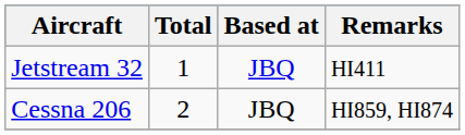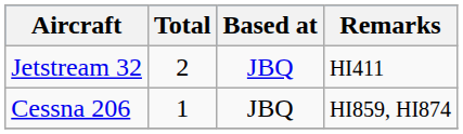 <table class="wikitable sortable">
 <tr bgcolor=steelblue>
 <th>Aircraft</th>
 <th>Total</th>
 <th>Based at</th>
 <th>Remarks</th>
 </tr>
 <tr>
 <td><a href='#'>Jetstream 32</a></td>
-<td align=center>1</td>
+<td align=center>2</td>
 <td align=center><a href='#'>JBQ</a><br></td>
 <td><small> HI411</small></td>
 </tr>
 <tr>
 <td><a href='#'>Cessna 206</a></td>
-<td align=center>2</td>
+<td align=center>1</td>
 <td align=center>JBQ<br></td>
 <td><small>HI859, HI874</small></td>
 </tr>
 <tr>
 </tr>
 </table>
